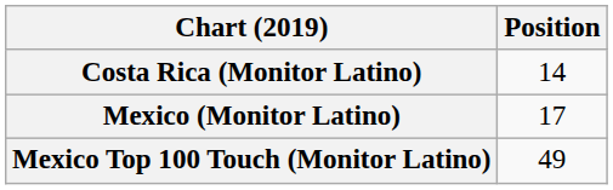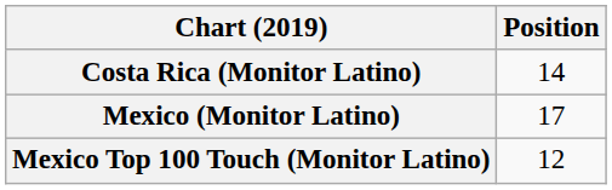 <table class="wikitable sortable plainrowheaders" style="text-align:center">
 <tr>
 <th scope="col">Chart (2019)</th>
 <th scope="col">Position</th>
 </tr>
 <tr>
 <th scope="row">Costa Rica (Monitor Latino)</th>
 <td>14</td>
 </tr>
 <tr>
 <th scope="row">Mexico (Monitor Latino)</th>
 <td>17</td>
 </tr>
 <tr>
 <th scope="row">Mexico Top 100 Touch (Monitor Latino)</th>
-<td>49</td>
+<td>12</td>
 </tr>
 </table>
